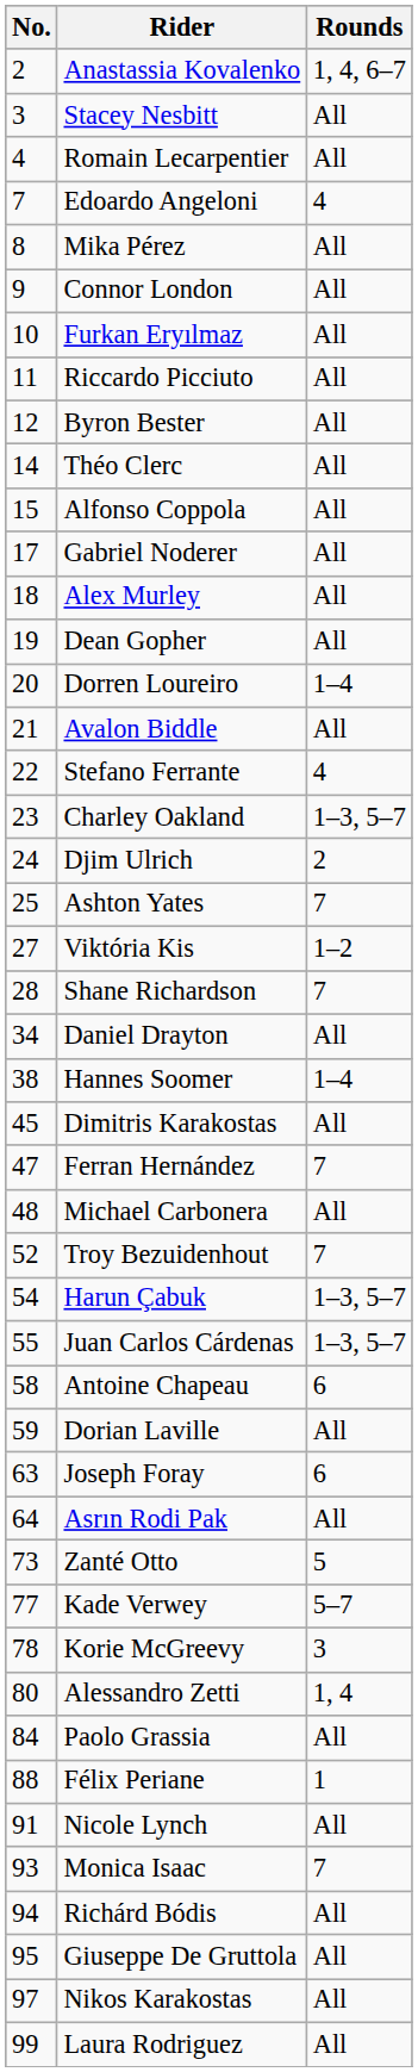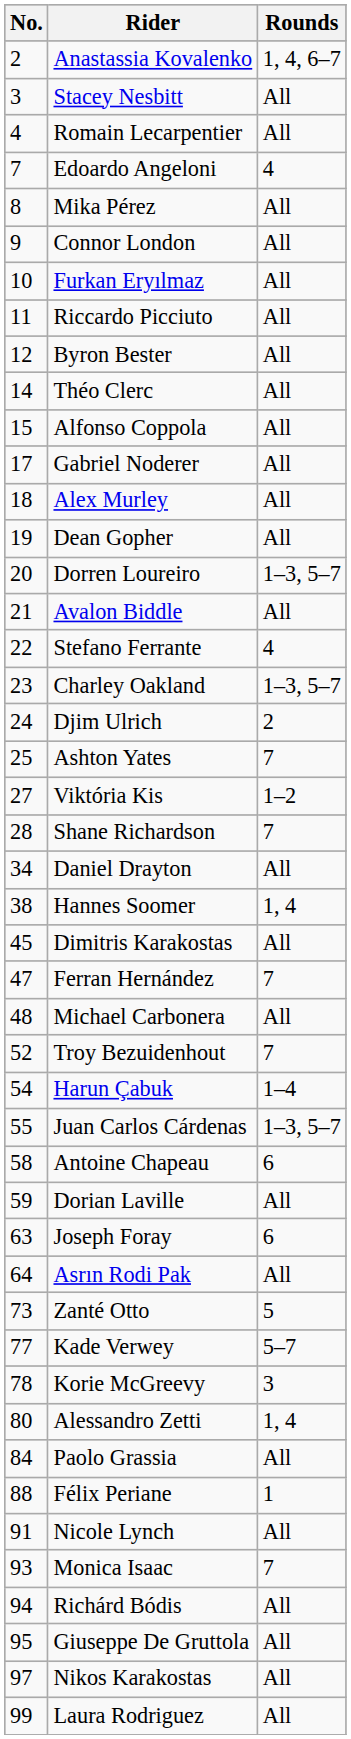 <table class="wikitable" style="font-size: 85%">
 <tr>
 <th>No.</th>
 <th>Rider</th>
 <th>Rounds</th>
 </tr>
 <tr>
 <td>2</td>
 <td> <a href='#'>Anastassia Kovalenko</a></td>
 <td>1, 4, 6–7</td>
 </tr>
 <tr>
 <td>3</td>
 <td> <a href='#'>Stacey Nesbitt</a></td>
 <td>All</td>
 </tr>
 <tr>
 <td>4</td>
 <td> Romain Lecarpentier</td>
 <td>All</td>
 </tr>
 <tr>
 <td>7</td>
 <td> Edoardo Angeloni</td>
 <td>4</td>
 </tr>
 <tr>
 <td>8</td>
 <td> Mika Pérez</td>
 <td>All</td>
 </tr>
 <tr>
 <td>9</td>
 <td> Connor London</td>
 <td>All</td>
 </tr>
 <tr>
 <td>10</td>
 <td> <a href='#'>Furkan Eryılmaz</a></td>
 <td>All</td>
 </tr>
 <tr>
 <td>11</td>
 <td> Riccardo Picciuto</td>
 <td>All</td>
 </tr>
 <tr>
 <td>12</td>
 <td> Byron Bester</td>
 <td>All</td>
 </tr>
 <tr>
 <td>14</td>
 <td> Théo Clerc</td>
 <td>All</td>
 </tr>
 <tr>
 <td>15</td>
 <td> Alfonso Coppola</td>
 <td>All</td>
 </tr>
 <tr>
 <td>17</td>
 <td> Gabriel Noderer</td>
 <td>All</td>
 </tr>
 <tr>
 <td>18</td>
 <td> <a href='#'>Alex Murley</a></td>
 <td>All</td>
 </tr>
 <tr>
 <td>19</td>
 <td> Dean Gopher</td>
 <td>All</td>
 </tr>
 <tr>
 <td>20</td>
 <td> Dorren Loureiro</td>
-<td>1–4</td>
+<td>1–3, 5–7</td>
 </tr>
 <tr>
 <td>21</td>
 <td> <a href='#'>Avalon Biddle</a></td>
 <td>All</td>
 </tr>
 <tr>
 <td>22</td>
 <td> Stefano Ferrante</td>
 <td>4</td>
 </tr>
 <tr>
 <td>23</td>
 <td> Charley Oakland</td>
 <td>1–3, 5–7</td>
 </tr>
 <tr>
 <td>24</td>
 <td> Djim Ulrich</td>
 <td>2</td>
 </tr>
 <tr>
 <td>25</td>
 <td> Ashton Yates</td>
 <td>7</td>
 </tr>
 <tr>
 <td>27</td>
 <td> Viktória Kis</td>
 <td>1–2</td>
 </tr>
 <tr>
 <td>28</td>
 <td> Shane Richardson</td>
 <td>7</td>
 </tr>
 <tr>
 <td>34</td>
 <td> Daniel Drayton</td>
 <td>All</td>
 </tr>
 <tr>
 <td>38</td>
 <td> Hannes Soomer</td>
-<td>1–4</td>
+<td>1, 4</td>
 </tr>
 <tr>
 <td>45</td>
 <td> Dimitris Karakostas</td>
 <td>All</td>
 </tr>
 <tr>
 <td>47</td>
 <td> Ferran Hernández</td>
 <td>7</td>
 </tr>
 <tr>
 <td>48</td>
 <td> Michael Carbonera</td>
 <td>All</td>
 </tr>
 <tr>
 <td>52</td>
 <td> Troy Bezuidenhout</td>
 <td>7</td>
 </tr>
 <tr>
 <td>54</td>
 <td> <a href='#'>Harun Çabuk</a></td>
-<td>1–3, 5–7</td>
+<td>1–4</td>
 </tr>
 <tr>
 <td>55</td>
 <td> Juan Carlos Cárdenas</td>
 <td>1–3, 5–7</td>
 </tr>
 <tr>
 <td>58</td>
 <td> Antoine Chapeau</td>
 <td>6</td>
 </tr>
 <tr>
 <td>59</td>
 <td> Dorian Laville</td>
 <td>All</td>
 </tr>
 <tr>
 <td>63</td>
 <td> Joseph Foray</td>
 <td>6</td>
 </tr>
 <tr>
 <td>64</td>
 <td> <a href='#'>Asrın Rodi Pak</a></td>
 <td>All</td>
 </tr>
 <tr>
 <td>73</td>
 <td> Zanté Otto</td>
 <td>5</td>
 </tr>
 <tr>
 <td>77</td>
 <td> Kade Verwey</td>
 <td>5–7</td>
 </tr>
 <tr>
 <td>78</td>
 <td> Korie McGreevy</td>
 <td>3</td>
 </tr>
 <tr>
 <td>80</td>
 <td> Alessandro Zetti</td>
 <td>1, 4</td>
 </tr>
 <tr>
 <td>84</td>
 <td> Paolo Grassia</td>
 <td>All</td>
 </tr>
 <tr>
 <td>88</td>
 <td> Félix Periane</td>
 <td>1</td>
 </tr>
 <tr>
 <td>91</td>
 <td> Nicole Lynch</td>
 <td>All</td>
 </tr>
 <tr>
 <td>93</td>
 <td> Monica Isaac</td>
 <td>7</td>
 </tr>
 <tr>
 <td>94</td>
 <td> Richárd Bódis</td>
 <td>All</td>
 </tr>
 <tr>
 <td>95</td>
 <td> Giuseppe De Gruttola</td>
 <td>All</td>
 </tr>
 <tr>
 <td>97</td>
 <td> Nikos Karakostas</td>
 <td>All</td>
 </tr>
 <tr>
 <td>99</td>
 <td> Laura Rodriguez</td>
 <td>All</td>
 </tr>
 <tr>
 </tr>
 </table>
